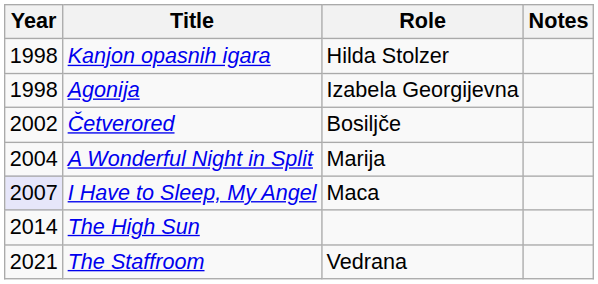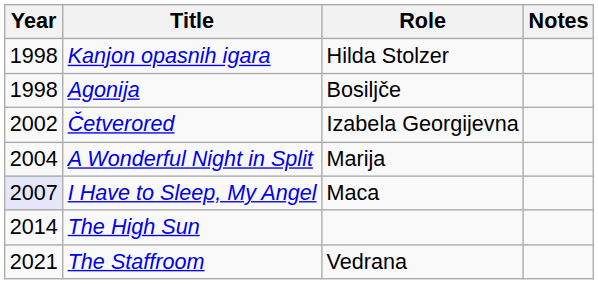 <table class="wikitable sortable">
 <tr>
 <th>Year</th>
 <th>Title</th>
 <th>Role</th>
 <th class="unsortable">Notes</th>
 </tr>
 <tr>
 <td>1998</td>
 <td><em><a href='#'>Kanjon opasnih igara</a></em></td>
 <td>Hilda Stolzer</td>
 <td></td>
 </tr>
 <tr>
 <td>1998</td>
 <td><em><a href='#'>Agonija</a></em></td>
-<td>Izabela Georgijevna</td>
+<td>Bosiljče</td>
 <td></td>
 </tr>
 <tr>
 <td>2002</td>
 <td><em><a href='#'>Četverored</a></em></td>
-<td>Bosiljče</td>
+<td>Izabela Georgijevna</td>
 <td></td>
 </tr>
 <tr>
 <td>2004</td>
 <td><em><a href='#'>A Wonderful Night in Split</a></em></td>
 <td>Marija</td>
 <td></td>
 </tr>
 <tr>
 <td style="background: lavender;">2007</td>
 <td><em><a href='#'>I Have to Sleep, My Angel</a></em></td>
 <td>Maca</td>
 <td></td>
 </tr>
 <tr>
 <td>2014</td>
 <td><em><a href='#'>The High Sun</a></em></td>
 <td></td>
 <td></td>
 </tr>
 <tr>
 <td>2021</td>
 <td><em><a href='#'>The Staffroom</a></em></td>
 <td>Vedrana</td>
 <td></td>
 </tr>
 </table>
